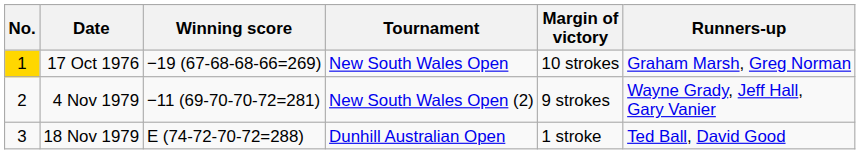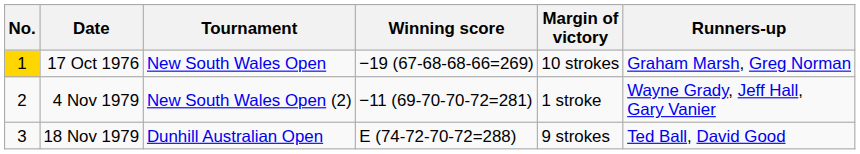 <table class="wikitable" style="font-size:95%;">
 <tr>
 <th>No.</th>
 <th>Date</th>
+<th>Tournament</th>
 <th>Winning score</th>
-<th>Tournament</th>
 <th>Margin of<br>victory</th>
 <th>Runners-up</th>
 </tr>
 <tr>
 <td align=center style="background: gold;">1</td>
 <td align=right>17 Oct 1976</td>
+<td><a href='#'>New South Wales Open</a></td>
 <td>−19 (67-68-68-66=269)</td>
-<td><a href='#'>New South Wales Open</a></td>
 <td>10 strokes</td>
 <td> <a href='#'>Graham Marsh</a>,  <a href='#'>Greg Norman</a></td>
 </tr>
 <tr>
 <td align=center>2</td>
 <td align=right>4 Nov 1979</td>
+<td><a href='#'>New South Wales Open</a> (2)</td>
 <td>−11 (69-70-70-72=281)</td>
-<td><a href='#'>New South Wales Open</a> (2)</td>
-<td>9 strokes</td>
+<td>1 stroke</td>
 <td> <a href='#'>Wayne Grady</a>,  <a href='#'>Jeff Hall</a>,<br> <a href='#'>Gary Vanier</a></td>
 </tr>
 <tr>
 <td align=center>3</td>
 <td align=right>18 Nov 1979</td>
+<td><a href='#'>Dunhill Australian Open</a></td>
 <td>E (74-72-70-72=288)</td>
-<td><a href='#'>Dunhill Australian Open</a></td>
-<td>1 stroke</td>
+<td>9 strokes</td>
 <td> <a href='#'>Ted Ball</a>,  <a href='#'>David Good</a></td>
 </tr>
 </table>
